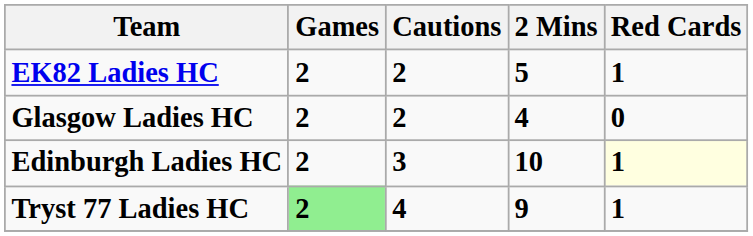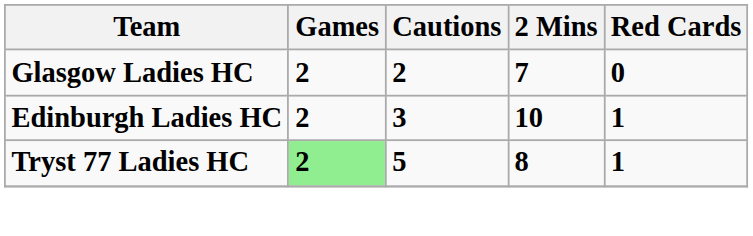 <table class="wikitable">
 <tr>
 <th><strong>Team</strong></th>
 <th><strong>Games</strong></th>
 <th><strong>Cautions</strong></th>
 <th><strong>2 Mins</strong></th>
 <th><strong>Red Cards</strong></th>
 </tr>
 <tr>
-<td><strong><a href='#'>EK82 Ladies HC</a></strong></td>
-<td><strong>2</strong></td>
-<td><strong>2</strong></td>
-<td><strong>5</strong></td>
-<td><strong>1</strong></td>
-</tr>
-<tr>
 <td><strong>Glasgow Ladies HC</strong></td>
 <td><strong>2</strong></td>
 <td><strong>2</strong></td>
-<td><strong>4</strong></td>
+<td><strong>7</strong></td>
 <td><strong>0</strong></td>
 </tr>
 <tr>
 <td><strong>Edinburgh Ladies HC</strong></td>
 <td><strong>2</strong></td>
 <td><strong>3</strong></td>
 <td><strong>10</strong></td>
-<td style="background: lightyellow;"><strong>1</strong></td>
+<td><strong>1</strong></td>
 </tr>
 <tr>
 <td><strong>Tryst 77 Ladies HC</strong></td>
 <td style="background: lightgreen;"><strong>2</strong></td>
-<td><strong>4</strong></td>
-<td><strong>9</strong></td>
+<td><strong>5</strong></td>
+<td><strong>8</strong></td>
 <td><strong>1</strong></td>
 </tr>
 <tr>
 </tr>
 </table>
